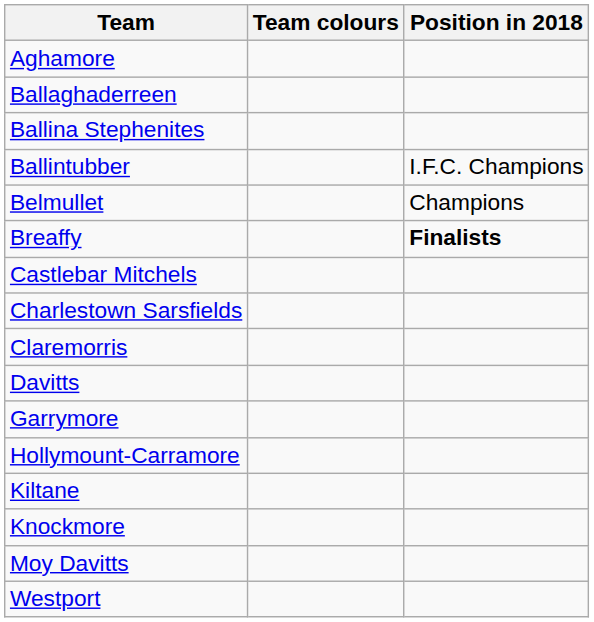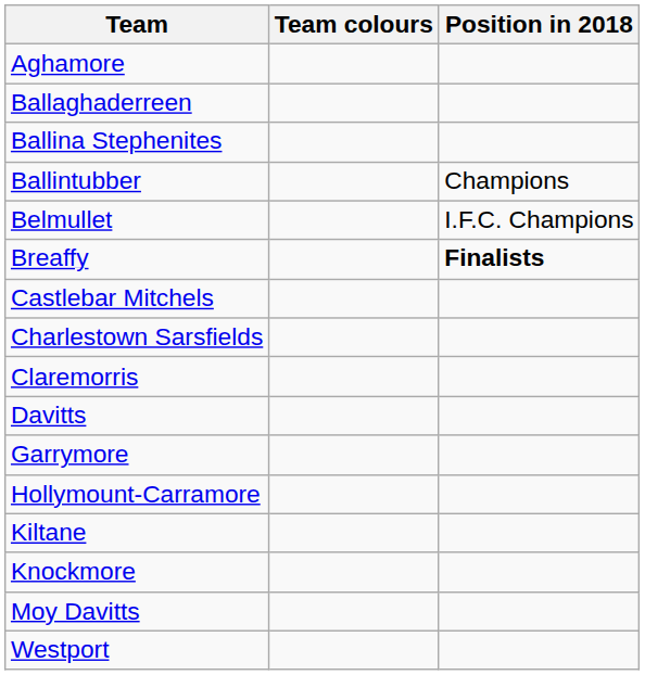 <table class="wikitable">
 <tr>
 <th>Team</th>
 <th>Team colours</th>
 <th>Position in 2018</th>
 </tr>
 <tr>
 <td><a href='#'>Aghamore</a></td>
 <td></td>
 <td></td>
 </tr>
 <tr>
 <td><a href='#'>Ballaghaderreen</a></td>
 <td></td>
 <td></td>
 </tr>
 <tr>
 <td><a href='#'>Ballina Stephenites</a></td>
 <td></td>
 <td></td>
 </tr>
 <tr>
 <td><a href='#'>Ballintubber</a></td>
 <td></td>
-<td>I.F.C. Champions</td>
+<td>Champions</td>
 </tr>
 <tr>
 <td><a href='#'>Belmullet</a></td>
 <td></td>
-<td>Champions</td>
+<td>I.F.C. Champions</td>
 </tr>
 <tr>
 <td><a href='#'>Breaffy</a></td>
 <td></td>
 <td><strong>Finalists</strong></td>
 </tr>
 <tr>
 <td><a href='#'>Castlebar Mitchels</a></td>
 <td></td>
 <td></td>
 </tr>
 <tr>
 <td><a href='#'>Charlestown Sarsfields</a></td>
 <td></td>
 <td></td>
 </tr>
 <tr>
 <td><a href='#'>Claremorris</a></td>
 <td></td>
 <td></td>
 </tr>
 <tr>
 <td><a href='#'>Davitts</a></td>
 <td></td>
 <td></td>
 </tr>
 <tr>
 <td><a href='#'>Garrymore</a></td>
 <td></td>
 <td></td>
 </tr>
 <tr>
 <td><a href='#'>Hollymount-Carramore</a></td>
 <td></td>
 <td></td>
 </tr>
 <tr>
 <td><a href='#'>Kiltane</a></td>
 <td></td>
 <td></td>
 </tr>
 <tr>
 <td><a href='#'>Knockmore</a></td>
 <td></td>
 <td></td>
 </tr>
 <tr>
 <td><a href='#'>Moy Davitts</a></td>
 <td></td>
 <td></td>
 </tr>
 <tr>
 <td><a href='#'>Westport</a></td>
 <td></td>
 <td></td>
 </tr>
 </table>
